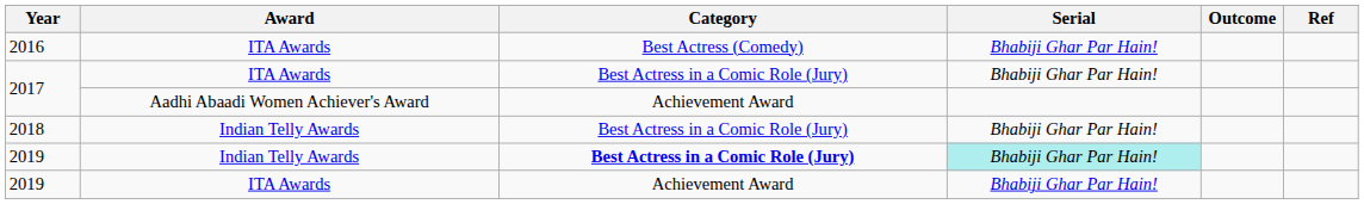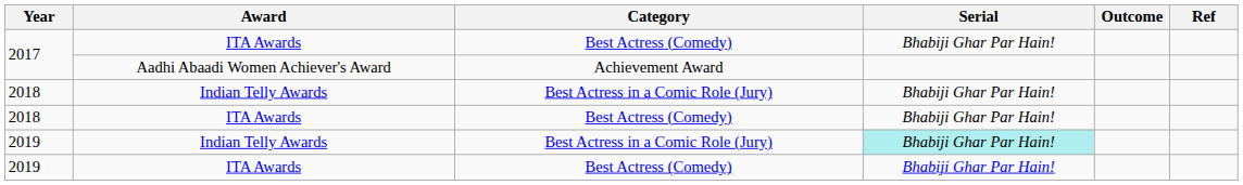 <table class="wikitable sortable">
 <tr>
 <th width=5%>Year</th>
 <th style="width:28%;">Award</th>
 <th style="width:30%;">Category</th>
 <th style="width:17%;">Serial</th>
 <th style="width:5%;">Outcome</th>
 <th style="width:5%;">Ref</th>
 </tr>
 <tr>
-<td>2016</td>
+<td rowspan="2" rowapan="2">2017</td>
 <td style="text-align:center;"><a href='#'>ITA Awards</a></td>
 <td style="text-align:center;"><a href='#'>Best Actress (Comedy)</a></td>
-<td style="text-align:center;"><em><a href='#'>Bhabiji Ghar Par Hain!</a></em></td>
-<td></td>
-<td></td>
-</tr>
-<tr>
-<td rowspan="2" rowapan="2">2017</td>
-<td style="text-align:center;"><a href='#'>ITA Awards</a></td>
-<td style="text-align:center;"><a href='#'>Best Actress in a Comic Role (Jury)</a></td>
 <td style="text-align:center;"><em>Bhabiji Ghar Par Hain!</em></td>
 <td></td>
 <td style="text-align:center;"></td>
 </tr>
 <tr>
 <td style="text-align:center;">Aadhi Abaadi Women Achiever's Award</td>
 <td style="text-align:center;">Achievement Award</td>
 <td></td>
 <td></td>
 <td style="text-align:center;"></td>
 </tr>
 <tr>
 <td>2018</td>
 <td style="text-align:center;"><a href='#'>Indian Telly Awards</a></td>
 <td style="text-align:center;"><a href='#'>Best Actress in a Comic Role (Jury)</a></td>
 <td style="text-align:center;"><em>Bhabiji Ghar Par Hain!</em></td>
 <td></td>
 <td></td>
 </tr>
 <tr>
+<td>2018</td>
+<td style="text-align:center;"><a href='#'>ITA Awards</a></td>
+<td style="text-align:center;"><a href='#'>Best Actress (Comedy)</a></td>
+<td style="text-align:center;"><em>Bhabiji Ghar Par Hain!</em></td>
+<td></td>
+<td></td>
+</tr>
+<tr>
 <td>2019</td>
 <td style="text-align:center;"><a href='#'>Indian Telly Awards</a></td>
-<td style="text-align:center;"><strong><a href='#'>Best Actress in a Comic Role (Jury)</a></strong></td>
+<td style="text-align:center;"><a href='#'>Best Actress in a Comic Role (Jury)</a></td>
 <td style="background: paleturquoise; text-align:center;"><em>Bhabiji Ghar Par Hain!</em></td>
 <td></td>
 <td style="text-align:center;"></td>
 </tr>
 <tr>
 <td>2019</td>
 <td style="text-align:center;"><a href='#'>ITA Awards</a></td>
-<td style="text-align:center;">Achievement Award</td>
+<td style="text-align:center;"><a href='#'>Best Actress (Comedy)</a></td>
 <td style="text-align:center;"><em><a href='#'>Bhabiji Ghar Par Hain!</a></em></td>
 <td></td>
 <td></td>
 </tr>
 </table>
